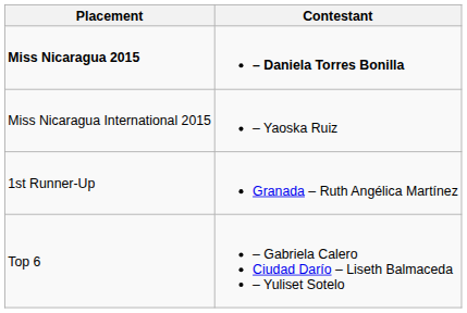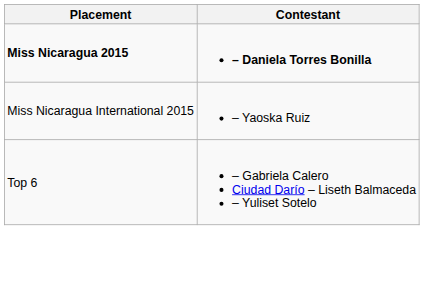 <table class="wikitable sortable" style="font-size: 95%;">
 <tr>
 <th>Placement</th>
 <th>Contestant</th>
 </tr>
 <tr>
 <td><strong>Miss Nicaragua 2015</strong></td>
 <td><br><ul><li><strong> – Daniela Torres Bonilla</strong></li></ul></td>
 </tr>
 <tr>
 <td>Miss Nicaragua International 2015</td>
 <td><br><ul><li> – Yaoska Ruiz</li></ul></td>
 </tr>
 <tr>
-<td>1st Runner-Up</td>
-<td><br><ul><li> <a href='#'>Granada</a> – Ruth Angélica Martínez</li></ul></td>
-</tr>
-<tr>
 <td>Top 6</td>
 <td><br><ul><li> – Gabriela Calero</li><li> <a href='#'>Ciudad Darío</a> – Liseth Balmaceda</li><li> – Yuliset Sotelo</li></ul></td>
 </tr>
 </table>
